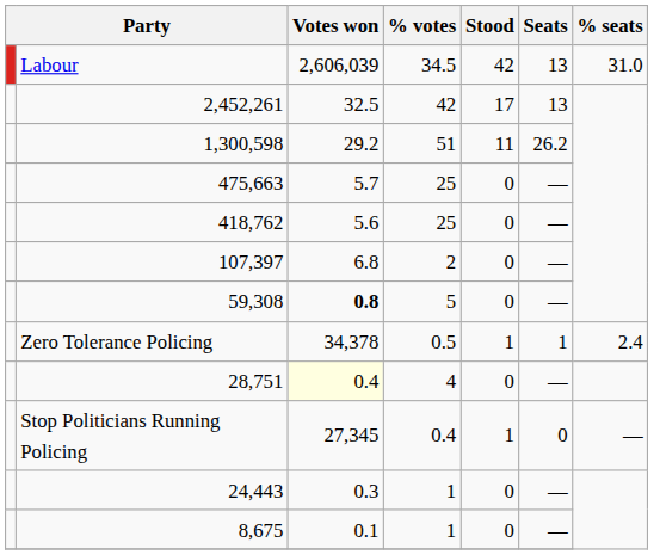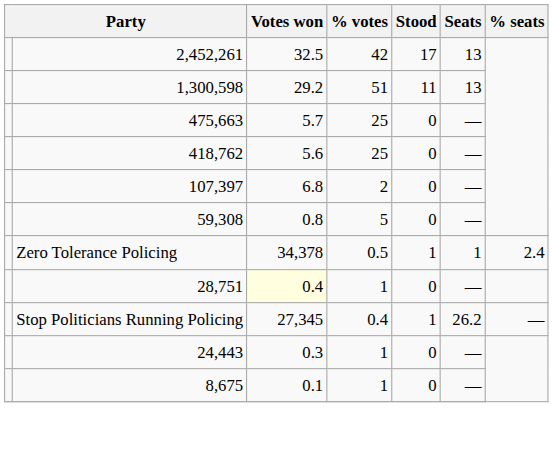 <table class="wikitable" style="font-size:95%;line-height:23px">
 <tr>
 <th colspan="2">Party</th>
 <th>Votes won</th>
 <th>% votes</th>
 <th>Stood</th>
 <th>Seats</th>
 <th>% seats</th>
-</tr>
-<tr>
-<td width="1" bgcolor=DC241f></td>
-<th style="text-align:left; font-weight:normal; background:#F9F9F9" colspan="1" width="200"><a href='#'>Labour</a></th>
-<td align="right">2,606,039</td>
-<td align="right">34.5</td>
-<td align="right">42</td>
-<td align="right">13</td>
-<td align="right">31.0</td>
 </tr>
 <tr>
 <td></td>
 <td align="right">2,452,261</td>
 <td align="right">32.5</td>
 <td align="right">42</td>
 <td align="right">17</td>
 <td align="right">13</td>
 </tr>
 <tr>
 <td></td>
 <td align="right">1,300,598</td>
 <td align="right">29.2</td>
 <td align="right">51</td>
 <td align="right">11</td>
-<td align="right">26.2</td>
+<td align="right">13</td>
 </tr>
 <tr>
 <td></td>
 <td align="right">475,663</td>
 <td align="right">5.7</td>
 <td align="right">25</td>
 <td align="right">0</td>
 <td align="right">—</td>
 </tr>
 <tr>
 <td></td>
 <td align="right">418,762</td>
 <td align="right">5.6</td>
 <td align="right">25</td>
 <td align="right">0</td>
 <td align="right">—</td>
 </tr>
 <tr>
 <td></td>
 <td align="right">107,397</td>
 <td align="right">6.8</td>
 <td align="right">2</td>
 <td align="right">0</td>
 <td align="right">—</td>
 </tr>
 <tr>
 <td></td>
 <td align="right">59,308</td>
-<td align="right"><strong>0.8</strong></td>
+<td align="right">0.8</td>
 <td align="right">5</td>
 <td align="right">0</td>
 <td align="right">—</td>
 </tr>
 <tr>
 <td></td>
 <td style="text-align:left;">Zero Tolerance Policing</td>
 <td align="right">34,378</td>
 <td align="right">0.5</td>
 <td align="right">1</td>
 <td align="right">1</td>
 <td align="right">2.4</td>
 </tr>
 <tr>
 <td></td>
 <td align="right">28,751</td>
 <td align="right" style="background: lightyellow;">0.4</td>
-<td align="right">4</td>
+<td align="right">1</td>
 <td align="right">0</td>
 <td align="right">—</td>
 </tr>
 <tr>
 <td></td>
 <td style="text-align:left;">Stop Politicians Running Policing</td>
 <td align="right">27,345</td>
 <td align="right">0.4</td>
 <td align="right">1</td>
-<td align="right">0</td>
+<td align="right">26.2</td>
 <td align="right">—</td>
 </tr>
 <tr>
 <td></td>
 <td align="right">24,443</td>
 <td align="right">0.3</td>
 <td align="right">1</td>
 <td align="right">0</td>
 <td align="right">—</td>
 </tr>
 <tr>
 <td></td>
 <td align="right">8,675</td>
 <td align="right">0.1</td>
 <td align="right">1</td>
 <td align="right">0</td>
 <td align="right">—</td>
 </tr>
 <tr>
 </tr>
 </table>
